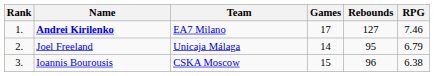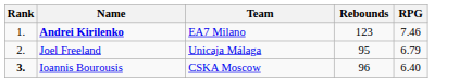 <table class="wikitable sortable" style="text-align: center">
 <tr>
 <th>Rank</th>
 <th width=200>Name</th>
 <th width=200>Team</th>
-<th>Games</th>
 <th width=75>Rebounds</th>
 <th width=40>RPG</th>
 </tr>
 <tr>
 <td>1.</td>
 <td align="left"> <strong><a href='#'>Andrei Kirilenko</a></strong></td>
 <td align="left"> <a href='#'>EA7 Milano</a></td>
-<td>17</td>
-<td>127</td>
+<td>123</td>
 <td>7.46</td>
 </tr>
 <tr>
 <td>2.</td>
 <td align="left"> <a href='#'>Joel Freeland</a></td>
 <td align="left"> <a href='#'>Unicaja Málaga</a></td>
-<td>14</td>
 <td>95</td>
 <td>6.79</td>
 </tr>
 <tr>
-<td>3.</td>
+<td><strong>3.</strong></td>
 <td align="left"> <a href='#'>Ioannis Bourousis</a></td>
 <td align="left"> <a href='#'>CSKA Moscow</a></td>
-<td>15</td>
 <td>96</td>
-<td>6.38</td>
+<td>6.40</td>
 </tr>
 </table>
